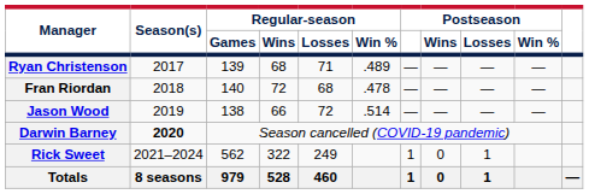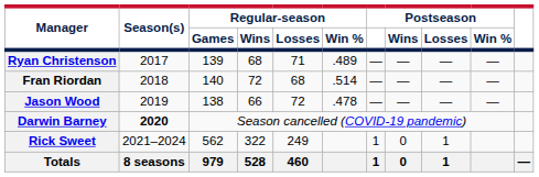 <table class="wikitable plainrowheaders" style="text-align:center;">
 <tr>
 <th rowspan="2" scope="col" style="background-color:#ffffff; border-top:#c8102e 5px solid; border-bottom:#071d49 5px solid; color:#071d49">Manager</th>
 <th rowspan="2" scope="col" style="background-color:#ffffff; border-top:#c8102e 5px solid; border-bottom:#071d49 5px solid; color:#071d49">Season(s)</th>
 <th colspan="4" scope="col" style="background-color:#ffffff; border-top:#c8102e 5px solid; color:#071d49">Regular-season</th>
 <th colspan="4" scope="col" style="background-color:#ffffff; border-top:#c8102e 5px solid; color:#071d49">Postseason</th>
 <th rowspan="2" scope="col" style="background-color:#ffffff; border-top:#c8102e 5px solid; border-bottom:#071d49 5px solid; color:#071d49"></th>
 </tr>
 <tr>
 <th scope="col" style="background-color:#ffffff; border-bottom:#071d49 5px solid; color:#071d49">Games</th>
 <th scope="col" style="background-color:#ffffff; border-bottom:#071d49 5px solid; color:#071d49">Wins</th>
 <th scope="col" style="background-color:#ffffff; border-bottom:#071d49 5px solid; color:#071d49">Losses</th>
 <th scope="col" style="background-color:#ffffff; border-bottom:#071d49 5px solid; color:#071d49">Win %</th>
 <th scope="col" style="background-color:#ffffff; border-bottom:#071d49 5px solid; color:#071d49"></th>
 <th scope="col" style="background-color:#ffffff; border-bottom:#071d49 5px solid; color:#071d49">Wins</th>
 <th scope="col" style="background-color:#ffffff; border-bottom:#071d49 5px solid; color:#071d49">Losses</th>
 <th scope="col" style="background-color:#ffffff; border-bottom:#071d49 5px solid; color:#071d49">Win %</th>
 </tr>
 <tr>
 <th scope="row" style="text-align:center"><a href='#'>Ryan Christenson</a></th>
 <td>2017</td>
 <td>139</td>
 <td>68</td>
 <td>71</td>
 <td>.489</td>
 <td>—</td>
 <td>—</td>
 <td>—</td>
 <td>—</td>
 <td></td>
 </tr>
 <tr>
 <th scope="row" style="text-align:center">Fran Riordan</th>
 <td>2018</td>
 <td>140</td>
 <td>72</td>
 <td>68</td>
-<td>.478</td>
+<td>.514</td>
 <td>—</td>
 <td>—</td>
 <td>—</td>
 <td>—</td>
 <td></td>
 </tr>
 <tr>
 <th scope="row" style="text-align:center"><a href='#'>Jason Wood</a></th>
 <td>2019</td>
 <td>138</td>
 <td>66</td>
 <td>72</td>
-<td>.514</td>
+<td>.478</td>
 <td>—</td>
 <td>—</td>
 <td>—</td>
 <td>—</td>
 <td></td>
 </tr>
 <tr>
 <th scope="row" style="text-align:center"><a href='#'>Darwin Barney</a></th>
 <td><strong>2020</strong></td>
 <td colspan="8"><em>Season cancelled (<a href='#'>COVID-19 pandemic</a>)</em></td>
 <td></td>
 </tr>
 <tr>
 <th scope="row" style="text-align:center"><a href='#'>Rick Sweet</a></th>
 <td>2021–2024</td>
 <td>562</td>
 <td>322</td>
 <td>249</td>
 <td></td>
 <td>1</td>
 <td>0</td>
 <td>1</td>
 <td></td>
 <td></td>
 </tr>
 <tr>
 <th scope="row" style="text-align:center"><strong>Totals</strong></th>
 <th>8 seasons</th>
 <th>979</th>
 <th>528</th>
 <th>460</th>
 <th></th>
 <th>1</th>
 <th>0</th>
 <th>1</th>
 <th></th>
 <th>—</th>
 </tr>
 </table>
